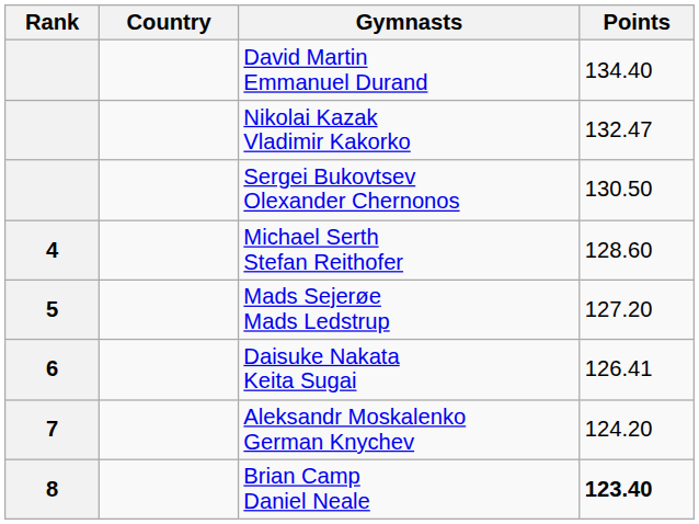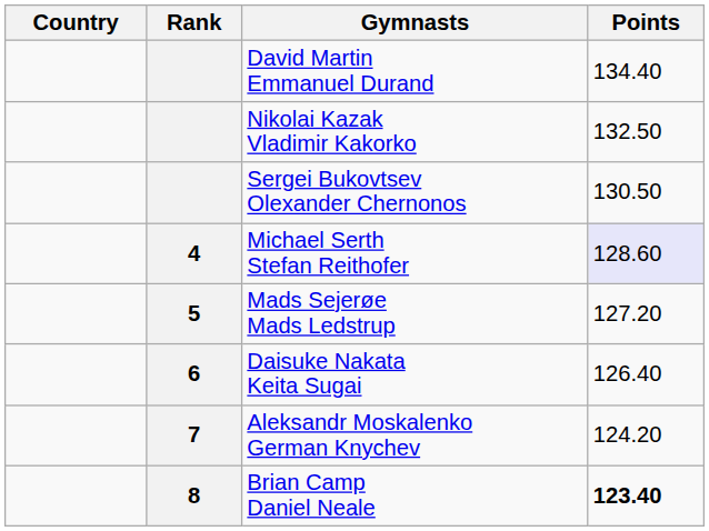 <table class="wikitable" width=500>
 <tr bgcolor="#efefef">
+<th>Country</th>
 <th>Rank</th>
-<th>Country</th>
 <th>Gymnasts</th>
 <th>Points</th>
 </tr>
 <tr>
+<td></td>
 <th></th>
-<td></td>
 <td><a href='#'>David Martin</a> <br> <a href='#'>Emmanuel Durand</a></td>
 <td>134.40</td>
 </tr>
 <tr>
+<td></td>
 <th></th>
-<td></td>
 <td><a href='#'>Nikolai Kazak</a> <br> <a href='#'>Vladimir Kakorko</a></td>
-<td>132.47</td>
+<td>132.50</td>
 </tr>
 <tr>
+<td></td>
 <th></th>
-<td></td>
 <td><a href='#'>Sergei Bukovtsev</a> <br> <a href='#'>Olexander Chernonos</a></td>
 <td>130.50</td>
 </tr>
 <tr>
+<td></td>
 <th>4</th>
-<td></td>
 <td><a href='#'>Michael Serth</a> <br> <a href='#'>Stefan Reithofer</a></td>
-<td>128.60</td>
+<td style="background: lavender;">128.60</td>
 </tr>
 <tr>
+<td></td>
 <th>5</th>
-<td></td>
 <td><a href='#'>Mads Sejerøe</a> <br> <a href='#'>Mads Ledstrup</a></td>
 <td>127.20</td>
 </tr>
 <tr>
+<td></td>
 <th>6</th>
-<td></td>
 <td><a href='#'>Daisuke Nakata</a> <br> <a href='#'>Keita Sugai</a></td>
-<td>126.41</td>
+<td>126.40</td>
 </tr>
 <tr>
+<td></td>
 <th>7</th>
-<td></td>
 <td><a href='#'>Aleksandr Moskalenko</a> <br> <a href='#'>German Knychev</a></td>
 <td>124.20</td>
 </tr>
 <tr>
+<td></td>
 <th>8</th>
-<td></td>
 <td><a href='#'>Brian Camp</a> <br> <a href='#'>Daniel Neale</a></td>
 <td><strong>123.40</strong></td>
 </tr>
 </table>
